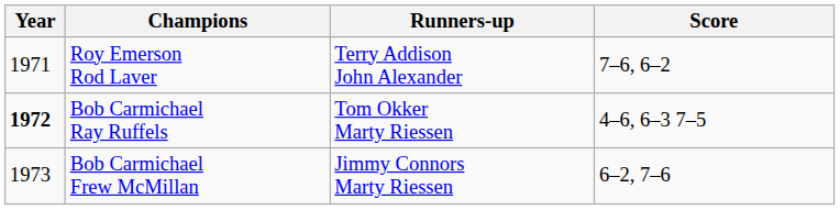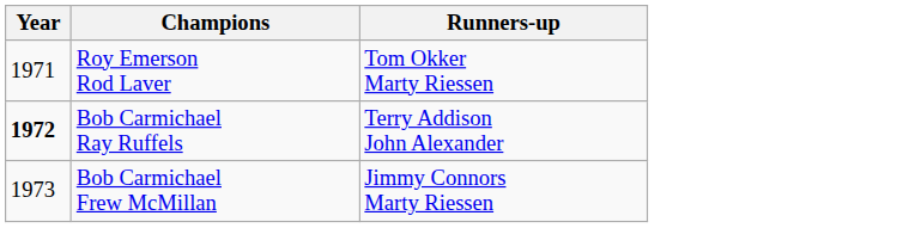 <table class="wikitable">
 <tr>
 <th style="width:40px">Year</th>
 <th style="width:200px">Champions</th>
 <th style="width:200px">Runners-up</th>
-<th style="width:180px" class="unsortable">Score</th>
 </tr>
 <tr>
 <td>1971</td>
 <td> <a href='#'>Roy Emerson</a> <br>  <a href='#'>Rod Laver</a></td>
-<td> <a href='#'>Terry Addison</a> <br>  <a href='#'>John Alexander</a></td>
-<td>7–6, 6–2</td>
+<td> <a href='#'>Tom Okker</a> <br>  <a href='#'>Marty Riessen</a></td>
 </tr>
 <tr>
 <td><strong>1972</strong></td>
 <td> <a href='#'>Bob Carmichael</a> <br>  <a href='#'>Ray Ruffels</a></td>
-<td> <a href='#'>Tom Okker</a> <br>  <a href='#'>Marty Riessen</a></td>
-<td>4–6, 6–3 7–5</td>
+<td> <a href='#'>Terry Addison</a> <br>  <a href='#'>John Alexander</a></td>
 </tr>
 <tr>
 <td>1973</td>
 <td> <a href='#'>Bob Carmichael</a> <br>  <a href='#'>Frew McMillan</a></td>
 <td> <a href='#'>Jimmy Connors</a> <br>  <a href='#'>Marty Riessen</a></td>
-<td>6–2, 7–6</td>
 </tr>
 </table>
